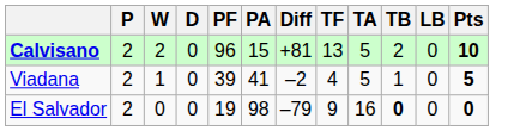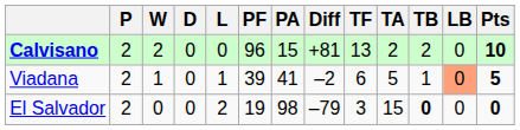 <table class="wikitable" style="text-align: center;">
 <tr>
 <th></th>
 <th width="20">P</th>
 <th width="20">W</th>
 <th width="20">D</th>
+<th width="20">L</th>
 <th width="20">PF</th>
 <th width="20">PA</th>
 <th width="20">Diff</th>
 <th width="20">TF</th>
 <th width="20">TA</th>
 <th width="20">TB</th>
 <th width="20">LB</th>
 <th width="20">Pts</th>
 </tr>
 <tr bgcolor="#ccffcc">
 <td style="text-align:left;"> <strong><a href='#'>Calvisano</a></strong></td>
 <td>2</td>
 <td>2</td>
 <td>0</td>
+<td>0</td>
 <td>96</td>
 <td>15</td>
 <td>+81</td>
 <td>13</td>
-<td>5</td>
+<td>2</td>
 <td>2</td>
 <td>0</td>
 <td><strong>10</strong></td>
 </tr>
 <tr>
 <td style="text-align:left;"> <a href='#'>Viadana</a></td>
 <td>2</td>
 <td>1</td>
 <td>0</td>
+<td>1</td>
 <td>39</td>
 <td>41</td>
 <td>–2</td>
-<td>4</td>
+<td>6</td>
 <td>5</td>
 <td>1</td>
-<td>0</td>
+<td style="background: lightsalmon;">0</td>
 <td><strong>5</strong></td>
 </tr>
 <tr>
 <td style="text-align:left;"> <a href='#'>El Salvador</a></td>
 <td>2</td>
 <td>0</td>
 <td>0</td>
+<td>2</td>
 <td>19</td>
 <td>98</td>
 <td>–79</td>
-<td>9</td>
-<td>16</td>
+<td>3</td>
+<td>15</td>
 <td><strong>0</strong></td>
 <td>0</td>
 <td><strong>0</strong></td>
 </tr>
 </table>
